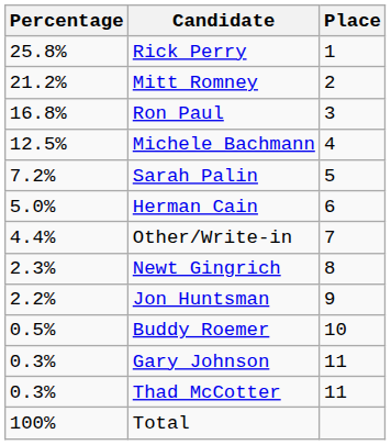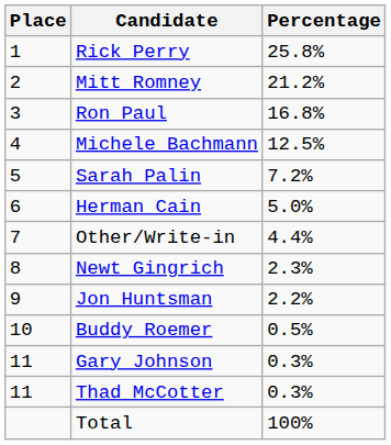 <table class="wikitable">
 <tr>
+<th>Place</th>
+<th>Candidate</th>
 <th>Percentage</th>
-<th>Candidate</th>
-<th>Place</th>
 </tr>
 <tr>
+<td>1</td>
+<td><a href='#'>Rick Perry</a></td>
 <td>25.8%</td>
-<td><a href='#'>Rick Perry</a></td>
-<td>1</td>
 </tr>
 <tr>
+<td>2</td>
+<td><a href='#'>Mitt Romney</a></td>
 <td>21.2%</td>
-<td><a href='#'>Mitt Romney</a></td>
-<td>2</td>
 </tr>
 <tr>
+<td>3</td>
+<td><a href='#'>Ron Paul</a></td>
 <td>16.8%</td>
-<td><a href='#'>Ron Paul</a></td>
-<td>3</td>
 </tr>
 <tr>
+<td>4</td>
+<td><a href='#'>Michele Bachmann</a></td>
 <td>12.5%</td>
-<td><a href='#'>Michele Bachmann</a></td>
-<td>4</td>
 </tr>
 <tr>
+<td>5</td>
+<td><a href='#'>Sarah Palin</a></td>
 <td>7.2%</td>
-<td><a href='#'>Sarah Palin</a></td>
-<td>5</td>
 </tr>
 <tr>
+<td>6</td>
+<td><a href='#'>Herman Cain</a></td>
 <td>5.0%</td>
-<td><a href='#'>Herman Cain</a></td>
-<td>6</td>
 </tr>
 <tr>
+<td>7</td>
+<td>Other/Write-in</td>
 <td>4.4%</td>
-<td>Other/Write-in</td>
-<td>7</td>
 </tr>
 <tr>
+<td>8</td>
+<td><a href='#'>Newt Gingrich</a></td>
 <td>2.3%</td>
-<td><a href='#'>Newt Gingrich</a></td>
-<td>8</td>
 </tr>
 <tr>
+<td>9</td>
+<td><a href='#'>Jon Huntsman</a></td>
 <td>2.2%</td>
-<td><a href='#'>Jon Huntsman</a></td>
-<td>9</td>
 </tr>
 <tr>
+<td>10</td>
+<td><a href='#'>Buddy Roemer</a></td>
 <td>0.5%</td>
-<td><a href='#'>Buddy Roemer</a></td>
-<td>10</td>
 </tr>
 <tr>
+<td>11</td>
+<td><a href='#'>Gary Johnson</a></td>
 <td>0.3%</td>
-<td><a href='#'>Gary Johnson</a></td>
-<td>11</td>
 </tr>
 <tr>
+<td>11</td>
+<td><a href='#'>Thad McCotter</a></td>
 <td>0.3%</td>
-<td><a href='#'>Thad McCotter</a></td>
-<td>11</td>
 </tr>
 <tr>
+<td></td>
+<td>Total</td>
 <td>100%</td>
-<td>Total</td>
-<td></td>
 </tr>
 </table>
